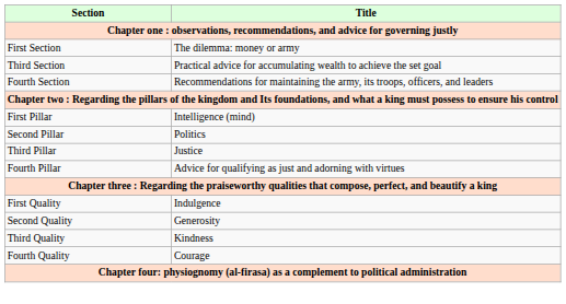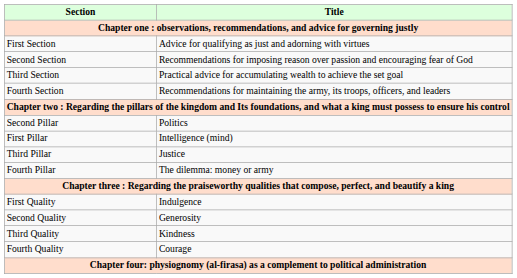 <table class="wikitable sortable center" style="text-align:center; font-size:80%;">
 <tr>
 <th scope="col" style="background: #ddffdd; width: 30%; text-align:center;"><strong>Section</strong></th>
 <th scope="col" style="background: #ddffdd; width: 70%; text-align:center;"><strong>Title</strong></th>
 </tr>
 <tr>
 <th colspan="2" style="background: #ffddcc; text-align:center;"><strong>Chapter one : observations, recommendations, and advice for governing justly</strong></th>
 </tr>
 <tr>
 <td style="text-align:left;">First Section</td>
-<td style="text-align:left;">The dilemma: money or army</td>
+<td style="text-align:left;">Advice for qualifying as just and adorning with virtues</td>
+</tr>
+<tr>
+<td style="text-align:left;">Second Section</td>
+<td style="text-align:left;">Recommendations for imposing reason over passion and encouraging fear of God</td>
 </tr>
 <tr>
 <td style="text-align:left;">Third Section</td>
 <td style="text-align:left;">Practical advice for accumulating wealth to achieve the set goal</td>
 </tr>
 <tr>
 <td style="text-align:left;">Fourth Section</td>
 <td style="text-align:left;">Recommendations for maintaining the army, its troops, officers, and leaders</td>
 </tr>
 <tr>
 <th colspan="2" style="background: #ffddcc; text-align:center;"><strong>Chapter two : Regarding the pillars of the kingdom and Its foundations, and what a king must possess to ensure his control</strong></th>
 </tr>
 <tr>
+<td style="text-align:left;">Second Pillar</td>
+<td style="text-align:left;">Politics</td>
+</tr>
+<tr>
 <td style="text-align:left;">First Pillar</td>
 <td style="text-align:left;">Intelligence (mind)</td>
-</tr>
-<tr>
-<td style="text-align:left;">Second Pillar</td>
-<td style="text-align:left;">Politics</td>
 </tr>
 <tr>
 <td style="text-align:left;">Third Pillar</td>
 <td style="text-align:left;">Justice</td>
 </tr>
 <tr>
 <td style="text-align:left;">Fourth Pillar</td>
-<td style="text-align:left;">Advice for qualifying as just and adorning with virtues</td>
+<td style="text-align:left;">The dilemma: money or army</td>
 </tr>
 <tr>
 <th colspan="2" style="background: #ffddcc; text-align:center;"><strong>Chapter three : Regarding the praiseworthy qualities that compose, perfect, and beautify a king</strong></th>
 </tr>
 <tr>
 <td style="text-align:left;">First Quality</td>
 <td style="text-align:left;">Indulgence</td>
 </tr>
 <tr>
 <td style="text-align:left;">Second Quality</td>
 <td style="text-align:left;">Generosity</td>
 </tr>
 <tr>
 <td style="text-align:left;">Third Quality</td>
 <td style="text-align:left;">Kindness</td>
 </tr>
 <tr>
 <td style="text-align:left;">Fourth Quality</td>
 <td style="text-align:left;">Courage</td>
 </tr>
 <tr>
 <th colspan="2" style="background: #ffddcc; text-align:center;"><strong>Chapter four: physiognomy (al-firasa) as a complement to political administration</strong></th>
 </tr>
 </table>
